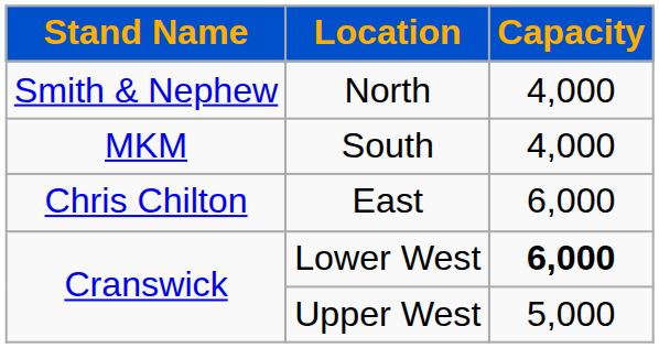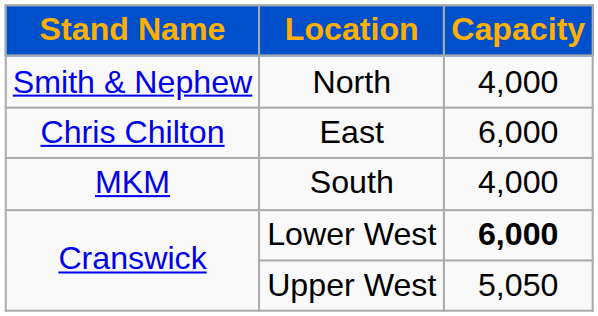 <table class="wikitable" style="text-align: center;margin-left:1em;float:right"">
 <tr>
 <th style="background-color:#0050CB; color:#FFAF00; border:3px ##;">Stand Name</th>
 <th style="background-color:#0050CB; color:#FFAF00; border:3px ##;">Location</th>
 <th style="background-color:#0050CB; color:#FFAF00; border:3px ##;">Capacity</th>
 </tr>
 <tr>
 <td><a href='#'>Smith & Nephew</a></td>
 <td>North</td>
 <td>4,000</td>
 </tr>
 <tr>
+<td><a href='#'>Chris Chilton</a></td>
+<td>East</td>
+<td>6,000</td>
+</tr>
+<tr>
 <td><a href='#'>MKM</a></td>
 <td>South</td>
 <td>4,000</td>
-</tr>
-<tr>
-<td><a href='#'>Chris Chilton</a></td>
-<td>East</td>
-<td>6,000</td>
 </tr>
 <tr>
 <td rowspan=2><a href='#'>Cranswick</a></td>
 <td>Lower West</td>
 <td><strong>6,000</strong></td>
 </tr>
 <tr>
 <td>Upper West</td>
-<td>5,000</td>
+<td>5,050</td>
 </tr>
 </table>
